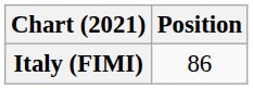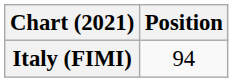 <table class="wikitable plainrowheaders" style="text-align:center;">
 <tr>
 <th>Chart (2021)</th>
 <th>Position</th>
 </tr>
 <tr>
 <th scope="row">Italy (FIMI)</th>
-<td>86</td>
+<td>94</td>
 </tr>
 </table>
